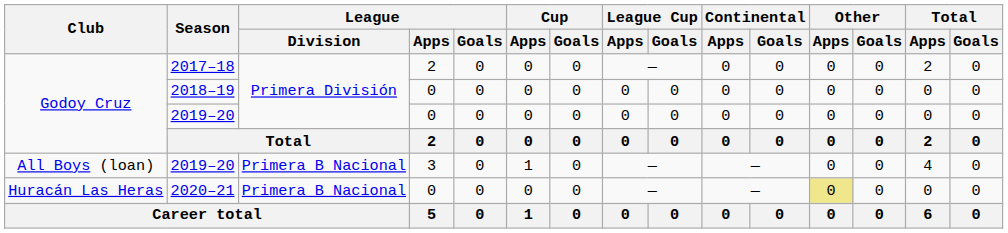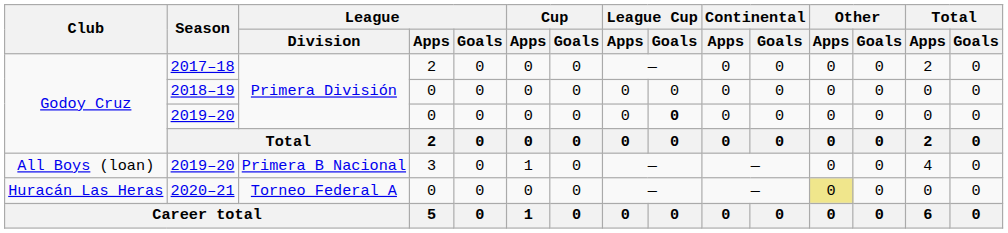 <table class="wikitable" style="text-align:center">
 <tr>
 <th rowspan="2">Club</th>
 <th rowspan="2">Season</th>
 <th colspan="3">League</th>
 <th colspan="2">Cup</th>
 <th colspan="2">League Cup</th>
 <th colspan="2">Continental</th>
 <th colspan="2">Other</th>
 <th colspan="2">Total</th>
 </tr>
 <tr>
 <th>Division</th>
 <th>Apps</th>
 <th>Goals</th>
 <th>Apps</th>
 <th>Goals</th>
 <th>Apps</th>
 <th>Goals</th>
 <th>Apps</th>
 <th>Goals</th>
 <th>Apps</th>
 <th>Goals</th>
 <th>Apps</th>
 <th>Goals</th>
 </tr>
 <tr>
 <td rowspan="4"><a href='#'>Godoy Cruz</a></td>
 <td><a href='#'>2017–18</a></td>
 <td rowspan="3"><a href='#'>Primera División</a></td>
 <td>2</td>
 <td>0</td>
 <td>0</td>
 <td>0</td>
 <td colspan="2">—</td>
 <td>0</td>
 <td>0</td>
 <td>0</td>
 <td>0</td>
 <td>2</td>
 <td>0</td>
 </tr>
 <tr>
 <td><a href='#'>2018–19</a></td>
 <td>0</td>
 <td>0</td>
 <td>0</td>
 <td>0</td>
 <td>0</td>
 <td>0</td>
 <td>0</td>
 <td>0</td>
 <td>0</td>
 <td>0</td>
 <td>0</td>
 <td>0</td>
 </tr>
 <tr>
 <td><a href='#'>2019–20</a></td>
 <td>0</td>
 <td>0</td>
 <td>0</td>
 <td>0</td>
 <td>0</td>
-<td>0</td>
+<td><strong>0</strong></td>
 <td>0</td>
 <td>0</td>
 <td>0</td>
 <td>0</td>
 <td>0</td>
 <td>0</td>
 </tr>
 <tr>
 <th colspan="2">Total</th>
 <th>2</th>
 <th>0</th>
 <th>0</th>
 <th>0</th>
 <th>0</th>
 <th>0</th>
 <th>0</th>
 <th>0</th>
 <th>0</th>
 <th>0</th>
 <th>2</th>
 <th>0</th>
 </tr>
 <tr>
 <td rowspan="1"><a href='#'>All Boys</a> (loan)</td>
 <td><a href='#'>2019–20</a></td>
 <td rowspan="1"><a href='#'>Primera B Nacional</a></td>
 <td>3</td>
 <td>0</td>
 <td>1</td>
 <td>0</td>
 <td colspan="2">—</td>
 <td colspan="2">—</td>
 <td>0</td>
 <td>0</td>
 <td>4</td>
 <td>0</td>
 </tr>
 <tr>
 <td rowspan="1"><a href='#'>Huracán Las Heras</a></td>
 <td><a href='#'>2020–21</a></td>
-<td rowspan="1"><a href='#'>Primera B Nacional</a></td>
+<td rowspan="1"><a href='#'>Torneo Federal A</a></td>
 <td>0</td>
 <td>0</td>
 <td>0</td>
 <td>0</td>
 <td colspan="2">—</td>
 <td colspan="2">—</td>
 <td style="background: khaki;">0</td>
 <td>0</td>
 <td>0</td>
 <td>0</td>
 </tr>
 <tr>
 <th colspan="3">Career total</th>
 <th>5</th>
 <th>0</th>
 <th>1</th>
 <th>0</th>
 <th>0</th>
 <th>0</th>
 <th>0</th>
 <th>0</th>
 <th>0</th>
 <th>0</th>
 <th>6</th>
 <th>0</th>
 </tr>
 </table>
